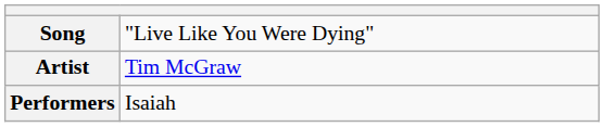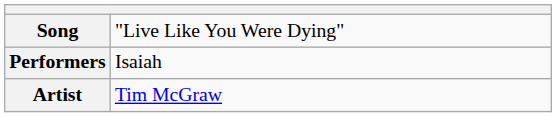 <table class="wikitable" style="font-size: 90%" width=400px>
 <tr>
 <th colspan=2></th>
 </tr>
 <tr>
 <th width=10%>Song</th>
 <td>"Live Like You Were Dying"</td>
 </tr>
 <tr>
+<th width=10%>Performers</th>
+<td>Isaiah</td>
+</tr>
+<tr>
 <th width=10%>Artist</th>
 <td><a href='#'>Tim McGraw</a></td>
 </tr>
-<tr>
-<th width=10%>Performers</th>
-<td>Isaiah</td>
-</tr>
 </table>
